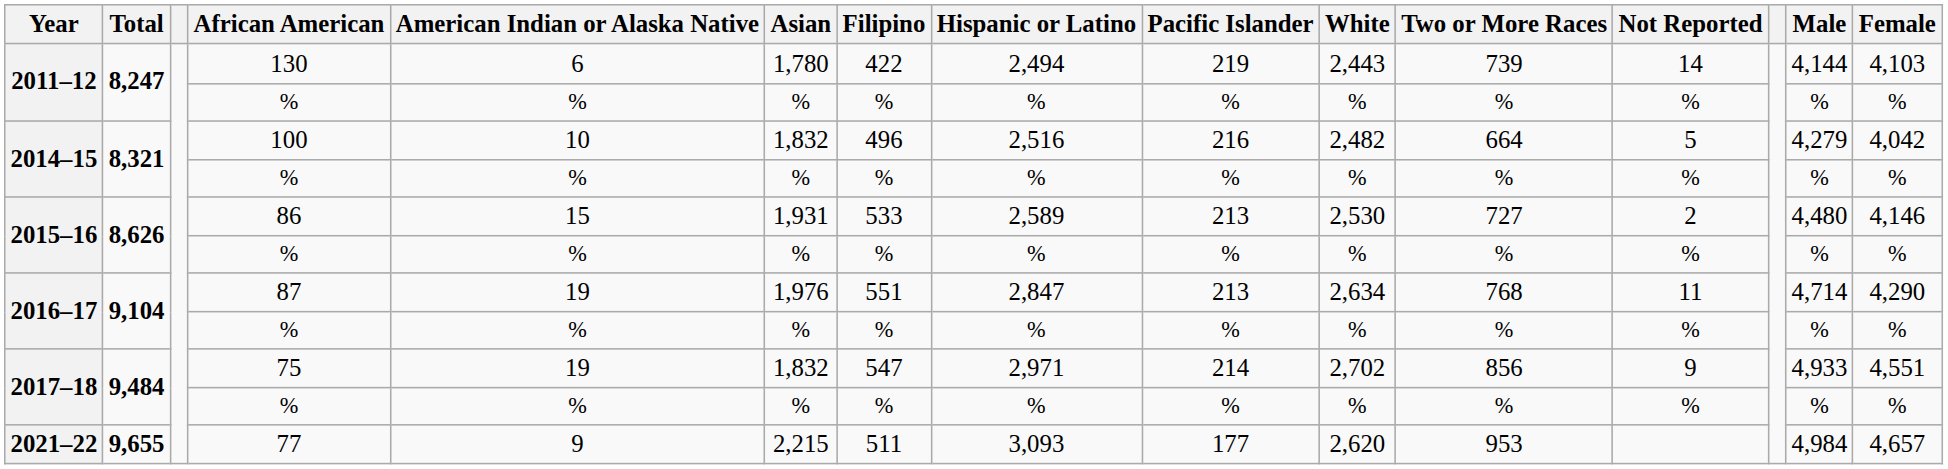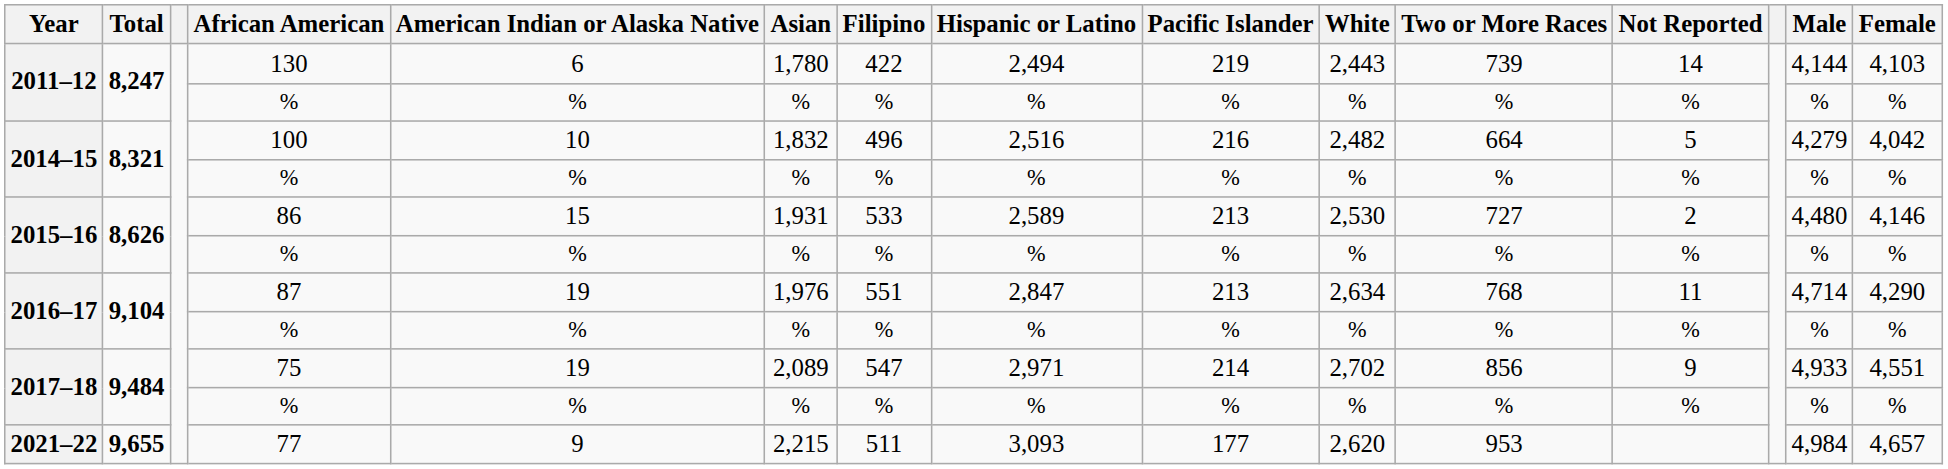 <table class="wikitable" style="text-align:center;font-size=90%;">
 <tr>
 <th>Year</th>
 <th>Total</th>
 <th> </th>
 <th>African American</th>
 <th>American Indian or Alaska Native</th>
 <th>Asian</th>
 <th>Filipino</th>
 <th>Hispanic or Latino</th>
 <th>Pacific Islander</th>
 <th>White</th>
 <th>Two or More Races</th>
 <th>Not Reported</th>
 <th> </th>
 <th>Male</th>
 <th>Female</th>
 </tr>
 <tr>
 <th rowspan=2>2011–12</th>
 <td rowspan=2><strong>8,247</strong></td>
 <td rowspan="29"> </td>
 <td>130</td>
 <td>6</td>
 <td>1,780</td>
 <td>422</td>
 <td>2,494</td>
 <td>219</td>
 <td>2,443</td>
 <td>739</td>
 <td>14</td>
 <td rowspan="29"> </td>
 <td>4,144</td>
 <td>4,103</td>
 </tr>
 <tr style="font-size:90%;">
 <td>%</td>
 <td>%</td>
 <td>%</td>
 <td>%</td>
 <td>%</td>
 <td>%</td>
 <td>%</td>
 <td>%</td>
 <td>%</td>
 <td>%</td>
 <td>%</td>
 </tr>
 <tr>
 <th rowspan=2>2014–15</th>
 <td rowspan=2><strong>8,321</strong></td>
 <td>100</td>
 <td>10</td>
 <td>1,832</td>
 <td>496</td>
 <td>2,516</td>
 <td>216</td>
 <td>2,482</td>
 <td>664</td>
 <td>5</td>
 <td>4,279</td>
 <td>4,042</td>
 </tr>
 <tr style="font-size:90%;">
 <td>%</td>
 <td>%</td>
 <td>%</td>
 <td>%</td>
 <td>%</td>
 <td>%</td>
 <td>%</td>
 <td>%</td>
 <td>%</td>
 <td>%</td>
 <td>%</td>
 </tr>
 <tr>
 <th rowspan=2>2015–16</th>
 <td rowspan=2><strong>8,626</strong></td>
 <td>86</td>
 <td>15</td>
 <td>1,931</td>
 <td>533</td>
 <td>2,589</td>
 <td>213</td>
 <td>2,530</td>
 <td>727</td>
 <td>2</td>
 <td>4,480</td>
 <td>4,146</td>
 </tr>
 <tr style="font-size:90%;">
 <td>%</td>
 <td>%</td>
 <td>%</td>
 <td>%</td>
 <td>%</td>
 <td>%</td>
 <td>%</td>
 <td>%</td>
 <td>%</td>
 <td>%</td>
 <td>%</td>
 </tr>
 <tr>
 <th rowspan=2>2016–17</th>
 <td rowspan=2><strong>9,104</strong></td>
 <td>87</td>
 <td>19</td>
 <td>1,976</td>
 <td>551</td>
 <td>2,847</td>
 <td>213</td>
 <td>2,634</td>
 <td>768</td>
 <td>11</td>
 <td>4,714</td>
 <td>4,290</td>
 </tr>
 <tr style="font-size:90%;">
 <td>%</td>
 <td>%</td>
 <td>%</td>
 <td>%</td>
 <td>%</td>
 <td>%</td>
 <td>%</td>
 <td>%</td>
 <td>%</td>
 <td>%</td>
 <td>%</td>
 </tr>
 <tr>
 <th rowspan=2>2017–18</th>
 <td rowspan=2><strong>9,484</strong></td>
 <td>75</td>
 <td>19</td>
-<td>1,832</td>
+<td>2,089</td>
 <td>547</td>
 <td>2,971</td>
 <td>214</td>
 <td>2,702</td>
 <td>856</td>
 <td>9</td>
 <td>4,933</td>
 <td>4,551</td>
 </tr>
 <tr style="font-size:90%;">
 <td>%</td>
 <td>%</td>
 <td>%</td>
 <td>%</td>
 <td>%</td>
 <td>%</td>
 <td>%</td>
 <td>%</td>
 <td>%</td>
 <td>%</td>
 <td>%</td>
 </tr>
 <tr>
 <th>2021–22</th>
 <td><strong>9,655</strong></td>
 <td>77</td>
 <td>9</td>
 <td>2,215</td>
 <td>511</td>
 <td>3,093</td>
 <td>177</td>
 <td>2,620</td>
 <td>953</td>
 <td></td>
 <td>4,984</td>
 <td>4,657</td>
 </tr>
 </table>
